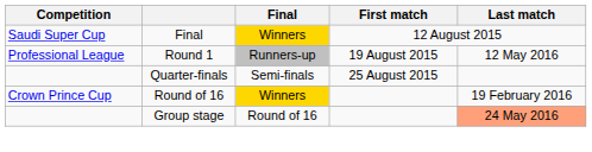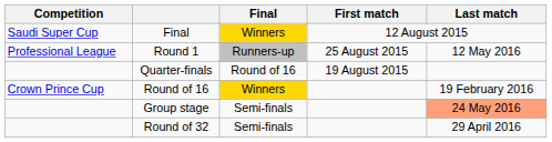 <table class="wikitable" style="text-align:center; width:730px;">
 <tr>
 <th style="text-align:center; width:150px;">Competition</th>
 <th style="text-align:center; width:100px;"></th>
 <th style="text-align:center; width:100px;">Final <br> </th>
 <th style="text-align:center; width:140px;">First match</th>
 <th style="text-align:center; width:140px;">Last match</th>
 </tr>
 <tr>
 <td style="text-align:left;"><a href='#'>Saudi Super Cup</a></td>
 <td>Final</td>
 <td style="background:#FFD700;">Winners</td>
 <td colspan="2">12 August 2015</td>
 </tr>
 <tr>
 <td style="text-align:left;"><a href='#'>Professional League</a></td>
 <td>Round 1</td>
 <td style="background:silver;">Runners-up</td>
-<td>19 August 2015</td>
+<td>25 August 2015</td>
 <td>12 May 2016</td>
 </tr>
 <tr>
 <td style="text-align:left;"></td>
 <td>Quarter-finals</td>
-<td>Semi-finals</td>
-<td>25 August 2015</td>
+<td>Round of 16</td>
+<td>19 August 2015</td>
 <td></td>
 </tr>
 <tr>
 <td style="text-align:left;"><a href='#'>Crown Prince Cup</a></td>
 <td>Round of 16</td>
 <td style="background:#FFD700;">Winners</td>
 <td></td>
 <td>19 February 2016</td>
 </tr>
 <tr>
 <td style="text-align:left;"></td>
 <td>Group stage</td>
-<td>Round of 16</td>
+<td>Semi-finals</td>
 <td></td>
 <td style="background: lightsalmon;">24 May 2016</td>
 </tr>
+<tr>
+<td style="text-align:left;"></td>
+<td>Round of 32</td>
+<td>Semi-finals</td>
+<td></td>
+<td>29 April 2016</td>
+</tr>
 </table>
